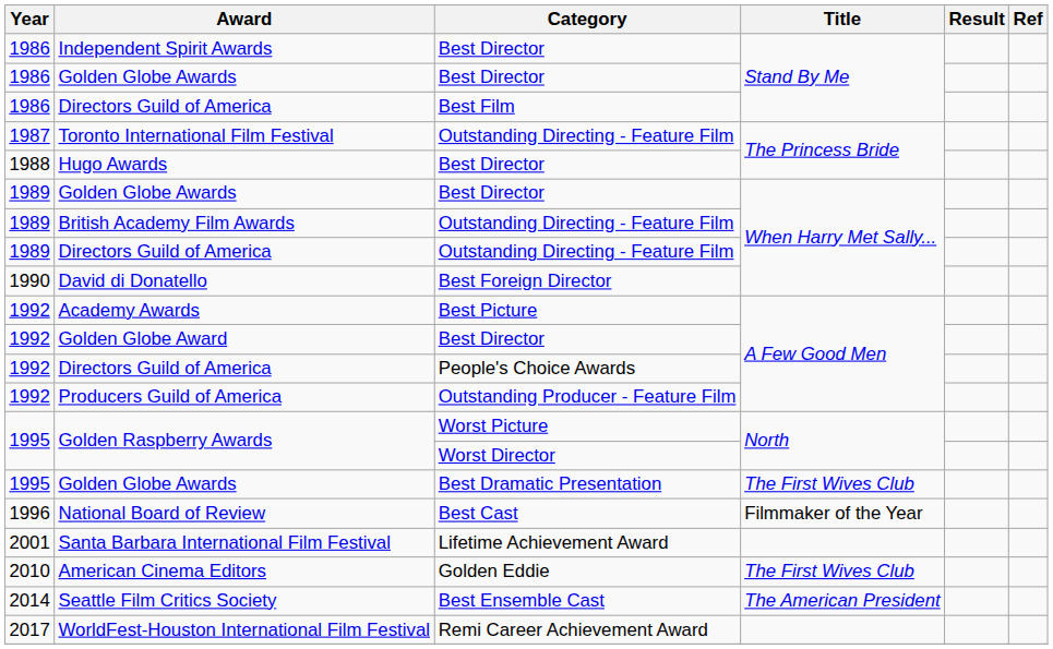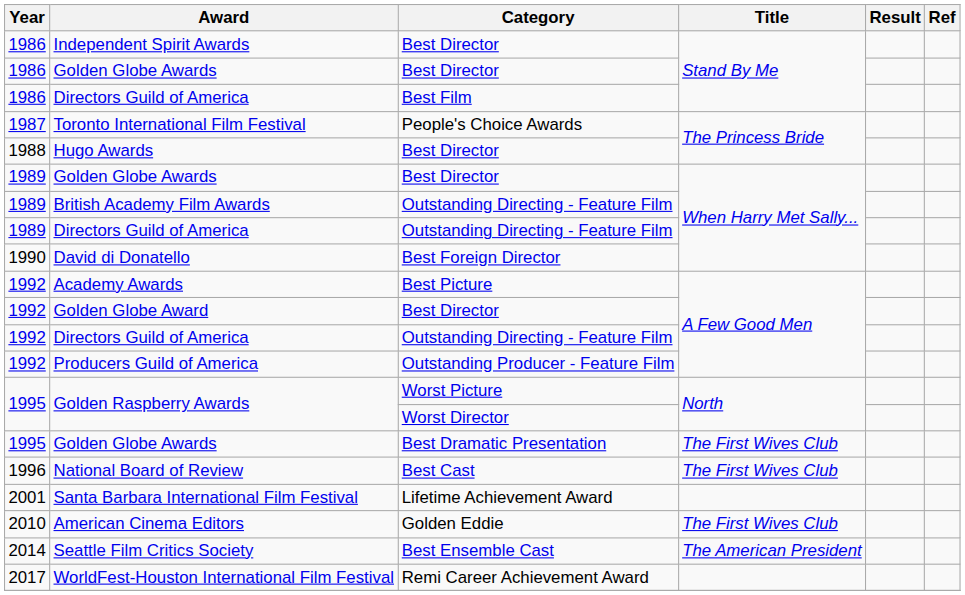 <table class="wikitable">
 <tr>
 <th>Year</th>
 <th>Award</th>
 <th>Category</th>
 <th>Title</th>
 <th>Result</th>
 <th>Ref</th>
 </tr>
 <tr>
 <td><a href='#'>1986</a></td>
 <td><a href='#'>Independent Spirit Awards</a></td>
 <td><a href='#'>Best Director</a></td>
 <td rowspan=3><em><a href='#'>Stand By Me</a></em></td>
 <td></td>
 <td></td>
 </tr>
 <tr>
 <td><a href='#'>1986</a></td>
 <td><a href='#'>Golden Globe Awards</a></td>
 <td><a href='#'>Best Director</a></td>
 <td></td>
 <td></td>
 </tr>
 <tr>
 <td><a href='#'>1986</a></td>
 <td><a href='#'>Directors Guild of America</a></td>
 <td><a href='#'>Best Film</a></td>
 <td></td>
 <td></td>
 </tr>
 <tr>
 <td><a href='#'>1987</a></td>
 <td><a href='#'>Toronto International Film Festival</a></td>
-<td><a href='#'>Outstanding Directing - Feature Film</a></td>
+<td>People's Choice Awards</td>
 <td rowspan=2><em><a href='#'>The Princess Bride</a></em></td>
 <td></td>
 <td></td>
 </tr>
 <tr>
 <td>1988</td>
 <td><a href='#'>Hugo Awards</a></td>
 <td><a href='#'>Best Director</a></td>
 <td></td>
 <td></td>
 </tr>
 <tr>
 <td><a href='#'>1989</a></td>
 <td><a href='#'>Golden Globe Awards</a></td>
 <td><a href='#'>Best Director</a></td>
 <td rowspan=4><em><a href='#'>When Harry Met Sally...</a></em></td>
 <td></td>
 <td></td>
 </tr>
 <tr>
 <td><a href='#'>1989</a></td>
 <td><a href='#'>British Academy Film Awards</a></td>
 <td><a href='#'>Outstanding Directing - Feature Film</a></td>
 <td></td>
 <td></td>
 </tr>
 <tr>
 <td><a href='#'>1989</a></td>
 <td><a href='#'>Directors Guild of America</a></td>
 <td><a href='#'>Outstanding Directing - Feature Film</a></td>
 <td></td>
 <td></td>
 </tr>
 <tr>
 <td>1990</td>
 <td><a href='#'>David di Donatello</a></td>
 <td><a href='#'>Best Foreign Director</a></td>
 <td></td>
 <td></td>
 </tr>
 <tr>
 <td><a href='#'>1992</a></td>
 <td><a href='#'>Academy Awards</a></td>
 <td><a href='#'>Best Picture</a></td>
 <td rowspan=4><em><a href='#'>A Few Good Men</a></em></td>
 <td></td>
 <td></td>
 </tr>
 <tr>
 <td><a href='#'>1992</a></td>
 <td><a href='#'>Golden Globe Award</a></td>
 <td><a href='#'>Best Director</a></td>
 <td></td>
 <td></td>
 </tr>
 <tr>
 <td><a href='#'>1992</a></td>
 <td><a href='#'>Directors Guild of America</a></td>
-<td>People's Choice Awards</td>
+<td><a href='#'>Outstanding Directing - Feature Film</a></td>
 <td></td>
 <td></td>
 </tr>
 <tr>
 <td><a href='#'>1992</a></td>
 <td><a href='#'>Producers Guild of America</a></td>
 <td><a href='#'>Outstanding Producer - Feature Film</a></td>
 <td></td>
 <td></td>
 </tr>
 <tr>
 <td rowspan=2><a href='#'>1995</a></td>
 <td rowspan=2><a href='#'>Golden Raspberry Awards</a></td>
 <td><a href='#'>Worst Picture</a></td>
 <td rowspan=2><em><a href='#'>North</a></em></td>
 <td></td>
 <td></td>
 </tr>
 <tr>
 <td><a href='#'>Worst Director</a></td>
 <td></td>
 <td></td>
 </tr>
 <tr>
 <td><a href='#'>1995</a></td>
 <td><a href='#'>Golden Globe Awards</a></td>
 <td><a href='#'>Best Dramatic Presentation</a></td>
 <td><em><a href='#'>The First Wives Club</a></em></td>
 <td></td>
 <td></td>
 </tr>
 <tr>
 <td>1996</td>
 <td><a href='#'>National Board of Review</a></td>
 <td><a href='#'>Best Cast</a></td>
-<td>Filmmaker of the Year</td>
+<td><em><a href='#'>The First Wives Club</a></em></td>
 <td></td>
 <td></td>
 </tr>
 <tr>
 <td>2001</td>
 <td><a href='#'>Santa Barbara International Film Festival</a></td>
 <td>Lifetime Achievement Award</td>
 <td></td>
 <td></td>
 <td></td>
 </tr>
 <tr>
 <td>2010</td>
 <td><a href='#'>American Cinema Editors</a></td>
 <td>Golden Eddie</td>
 <td><em><a href='#'>The First Wives Club</a></em></td>
 <td></td>
 <td></td>
 </tr>
 <tr>
 <td>2014</td>
 <td><a href='#'>Seattle Film Critics Society</a></td>
 <td><a href='#'>Best Ensemble Cast</a></td>
 <td><em><a href='#'>The American President</a></em></td>
 <td></td>
 <td></td>
 </tr>
 <tr>
 <td>2017</td>
 <td><a href='#'>WorldFest-Houston International Film Festival</a></td>
 <td>Remi Career Achievement Award</td>
 <td></td>
 <td></td>
 <td></td>
 </tr>
 <tr>
 </tr>
 </table>
